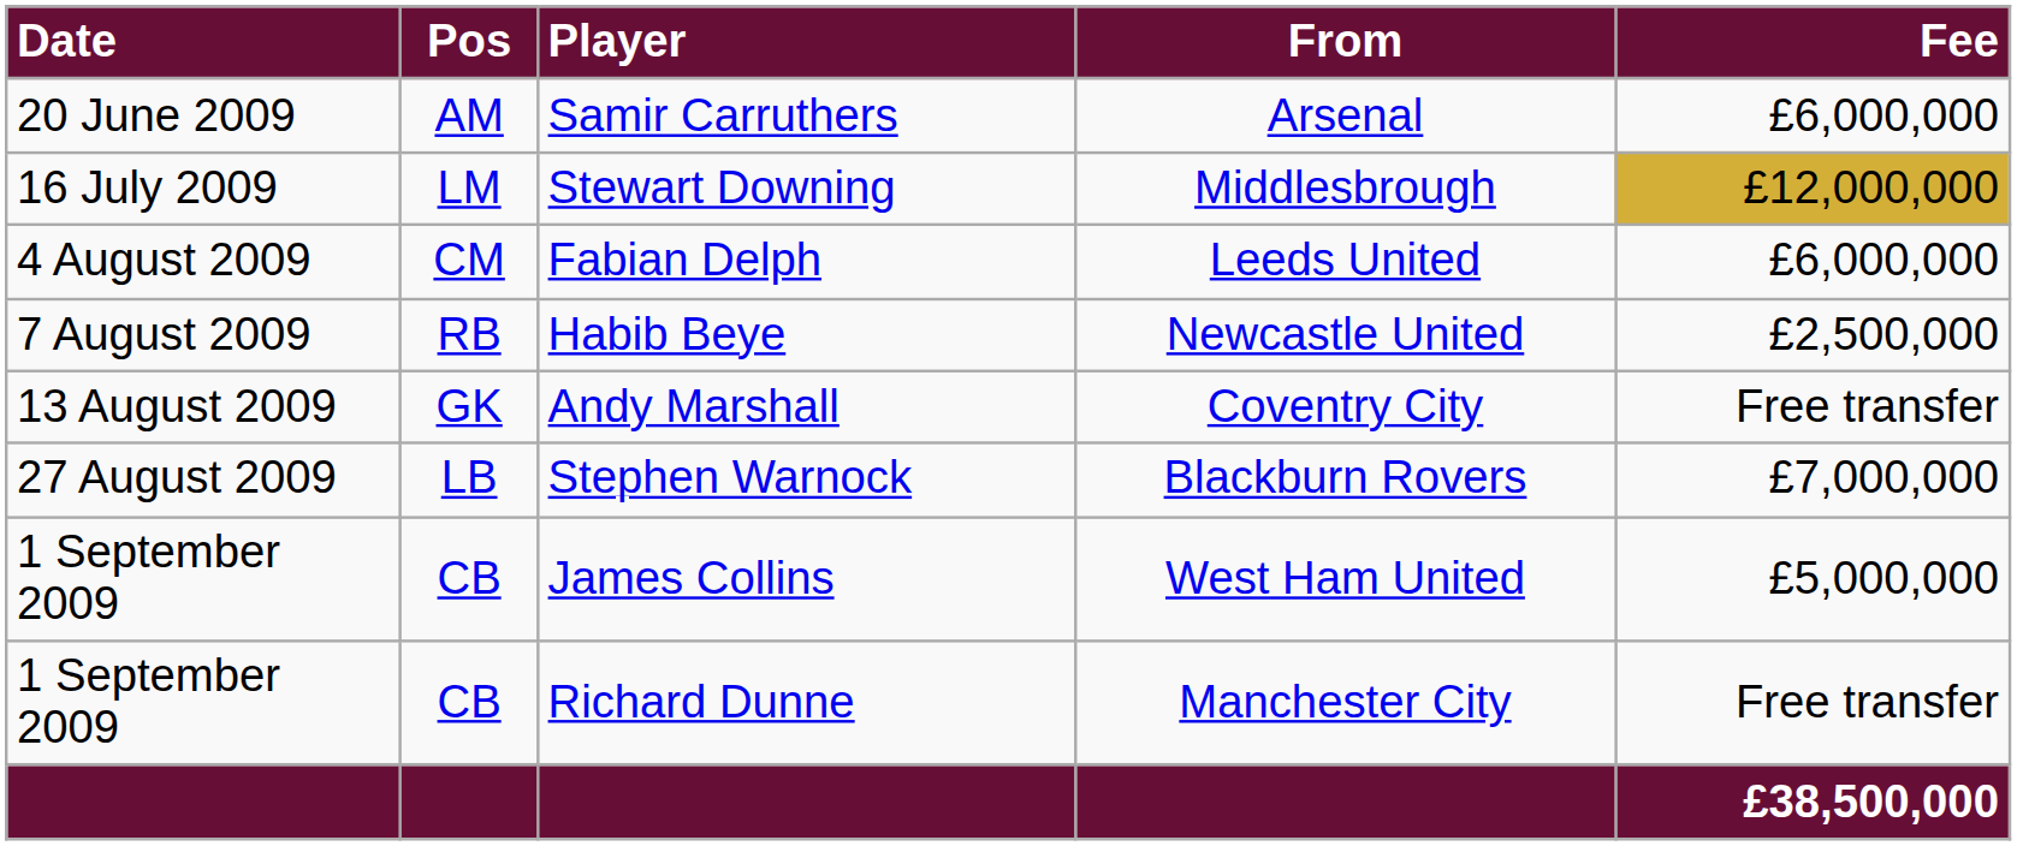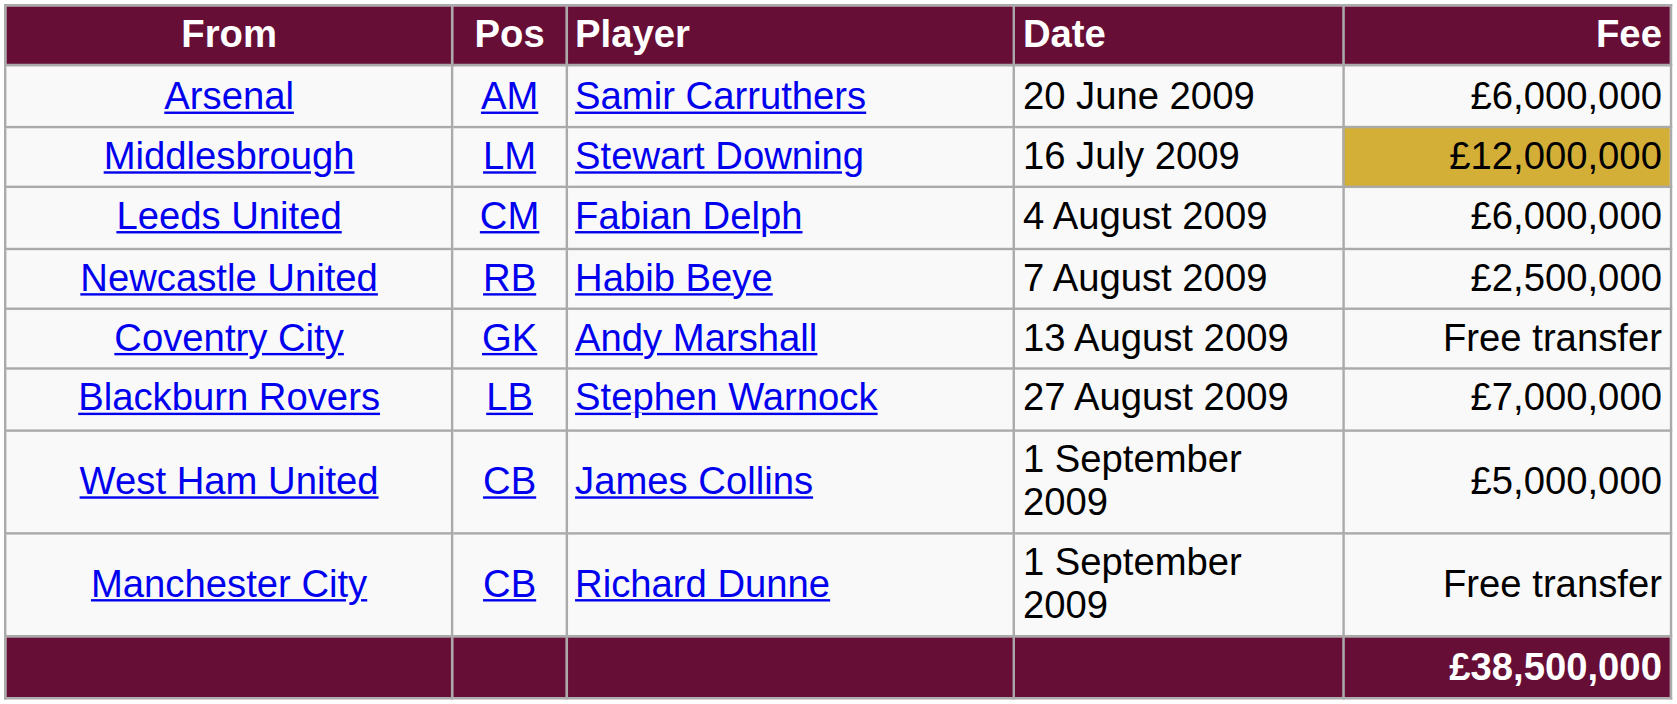 <table class="wikitable">
 <tr>
-<th style="background:#670E36; color:#ffffff; text-align:left; width:130px">Date</th>
+<th style="background:#670E36; color:#ffffff; text-align:center; width:180px">From</th>
 <th style="background:#670E36; color:#ffffff; text-align:center; width:40px">Pos</th>
 <th style="background:#670E36; color:#ffffff; text-align:left; width:180px">Player</th>
-<th style="background:#670E36; color:#ffffff; text-align:center; width:180px">From</th>
+<th style="background:#670E36; color:#ffffff; text-align:left; width:130px">Date</th>
 <th style="background:#670E36; color:#ffffff; text-align:right; width:130px">Fee</th>
 </tr>
 <tr>
-<td>20 June 2009</td>
+<td style="text-align:center;"><a href='#'>Arsenal</a></td>
 <td style="text-align:center;"><a href='#'>AM</a></td>
 <td><a href='#'>Samir Carruthers</a></td>
-<td style="text-align:center;"><a href='#'>Arsenal</a></td>
+<td>20 June 2009</td>
 <td style="text-align:right;">£6,000,000</td>
 </tr>
 <tr>
-<td>16 July 2009</td>
+<td style="text-align:center;"><a href='#'>Middlesbrough</a></td>
 <td style="text-align:center;"><a href='#'>LM</a></td>
 <td><a href='#'>Stewart Downing</a></td>
-<td style="text-align:center;"><a href='#'>Middlesbrough</a></td>
+<td>16 July 2009</td>
 <td style="text-align:right; background-color:#D4AF37">£12,000,000</td>
 </tr>
 <tr>
-<td>4 August 2009</td>
+<td style="text-align:center;"><a href='#'>Leeds United</a></td>
 <td style="text-align:center;"><a href='#'>CM</a></td>
 <td><a href='#'>Fabian Delph</a></td>
-<td style="text-align:center;"><a href='#'>Leeds United</a></td>
+<td>4 August 2009</td>
 <td style="text-align:right;">£6,000,000</td>
 </tr>
 <tr>
-<td>7 August 2009</td>
+<td style="text-align:center;"><a href='#'>Newcastle United</a></td>
 <td style="text-align:center;"><a href='#'>RB</a></td>
 <td> <a href='#'>Habib Beye</a></td>
-<td style="text-align:center;"><a href='#'>Newcastle United</a></td>
+<td>7 August 2009</td>
 <td style="text-align:right;">£2,500,000</td>
 </tr>
 <tr>
-<td>13 August 2009</td>
+<td style="text-align:center;"><a href='#'>Coventry City</a></td>
 <td style="text-align:center;"><a href='#'>GK</a></td>
 <td><a href='#'>Andy Marshall</a></td>
-<td style="text-align:center;"><a href='#'>Coventry City</a></td>
+<td>13 August 2009</td>
 <td style="text-align:right;">Free transfer</td>
 </tr>
 <tr>
-<td>27 August 2009</td>
+<td style="text-align:center;"><a href='#'>Blackburn Rovers</a></td>
 <td style="text-align:center;"><a href='#'>LB</a></td>
 <td><a href='#'>Stephen Warnock</a></td>
-<td style="text-align:center;"><a href='#'>Blackburn Rovers</a></td>
+<td>27 August 2009</td>
 <td style="text-align:right;">£7,000,000</td>
 </tr>
 <tr>
-<td>1 September 2009</td>
+<td style="text-align:center;"><a href='#'>West Ham United</a></td>
 <td style="text-align:center;"><a href='#'>CB</a></td>
 <td> <a href='#'>James Collins</a></td>
-<td style="text-align:center;"><a href='#'>West Ham United</a></td>
+<td>1 September 2009</td>
 <td style="text-align:right;">£5,000,000</td>
 </tr>
 <tr>
-<td>1 September 2009</td>
+<td style="text-align:center;"><a href='#'>Manchester City</a></td>
 <td style="text-align:center;"><a href='#'>CB</a></td>
 <td> <a href='#'>Richard Dunne</a></td>
-<td style="text-align:center;"><a href='#'>Manchester City</a></td>
+<td>1 September 2009</td>
 <td style="text-align:right">Free transfer</td>
 </tr>
 <tr>
 <th style="background:#670E36;"></th>
 <th style="background:#670E36;"></th>
 <th style="background:#670E36;"></th>
 <th style="background:#670E36;"></th>
 <th style="background:#670E36; color:#ffffff; text-align:right;"><strong>£38,500,000</strong></th>
 </tr>
 </table>
